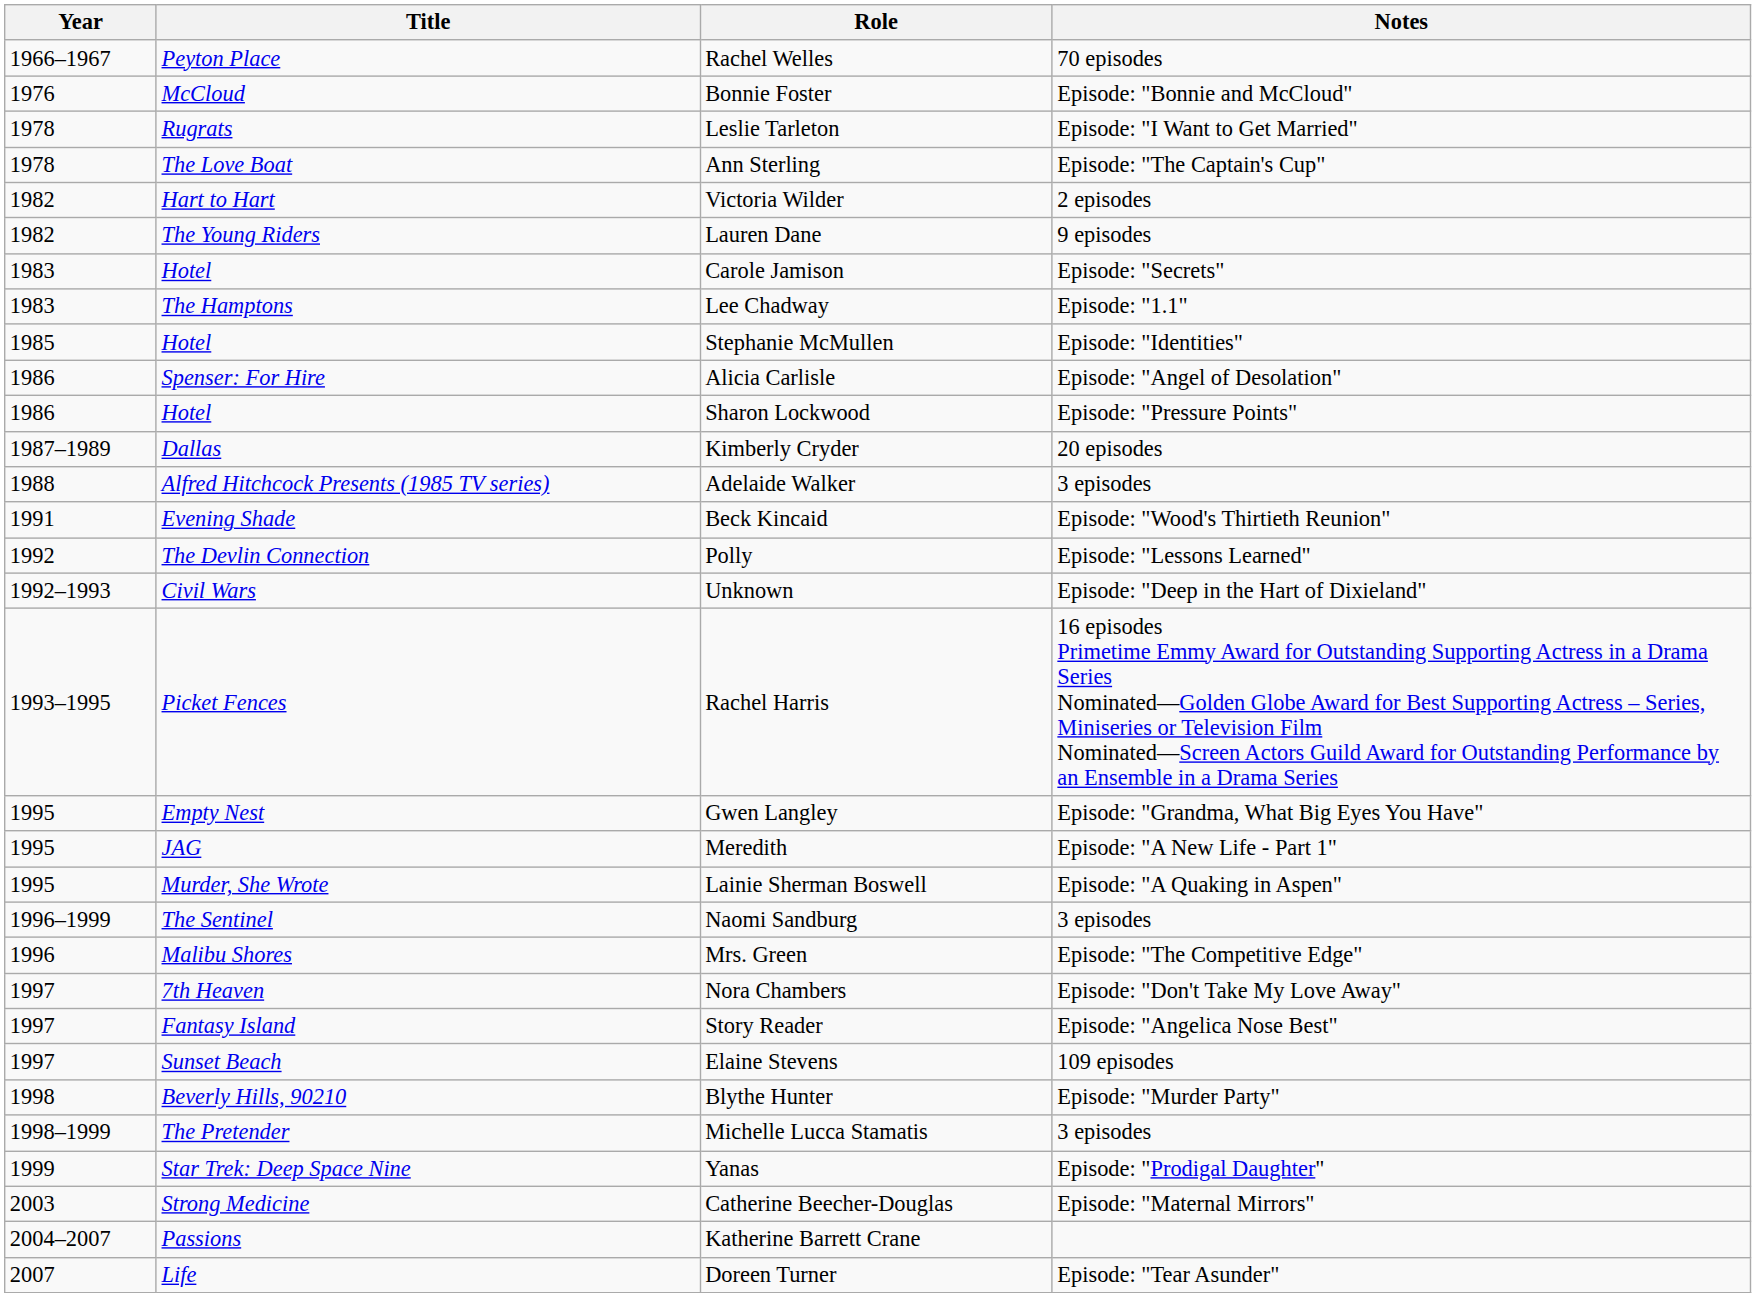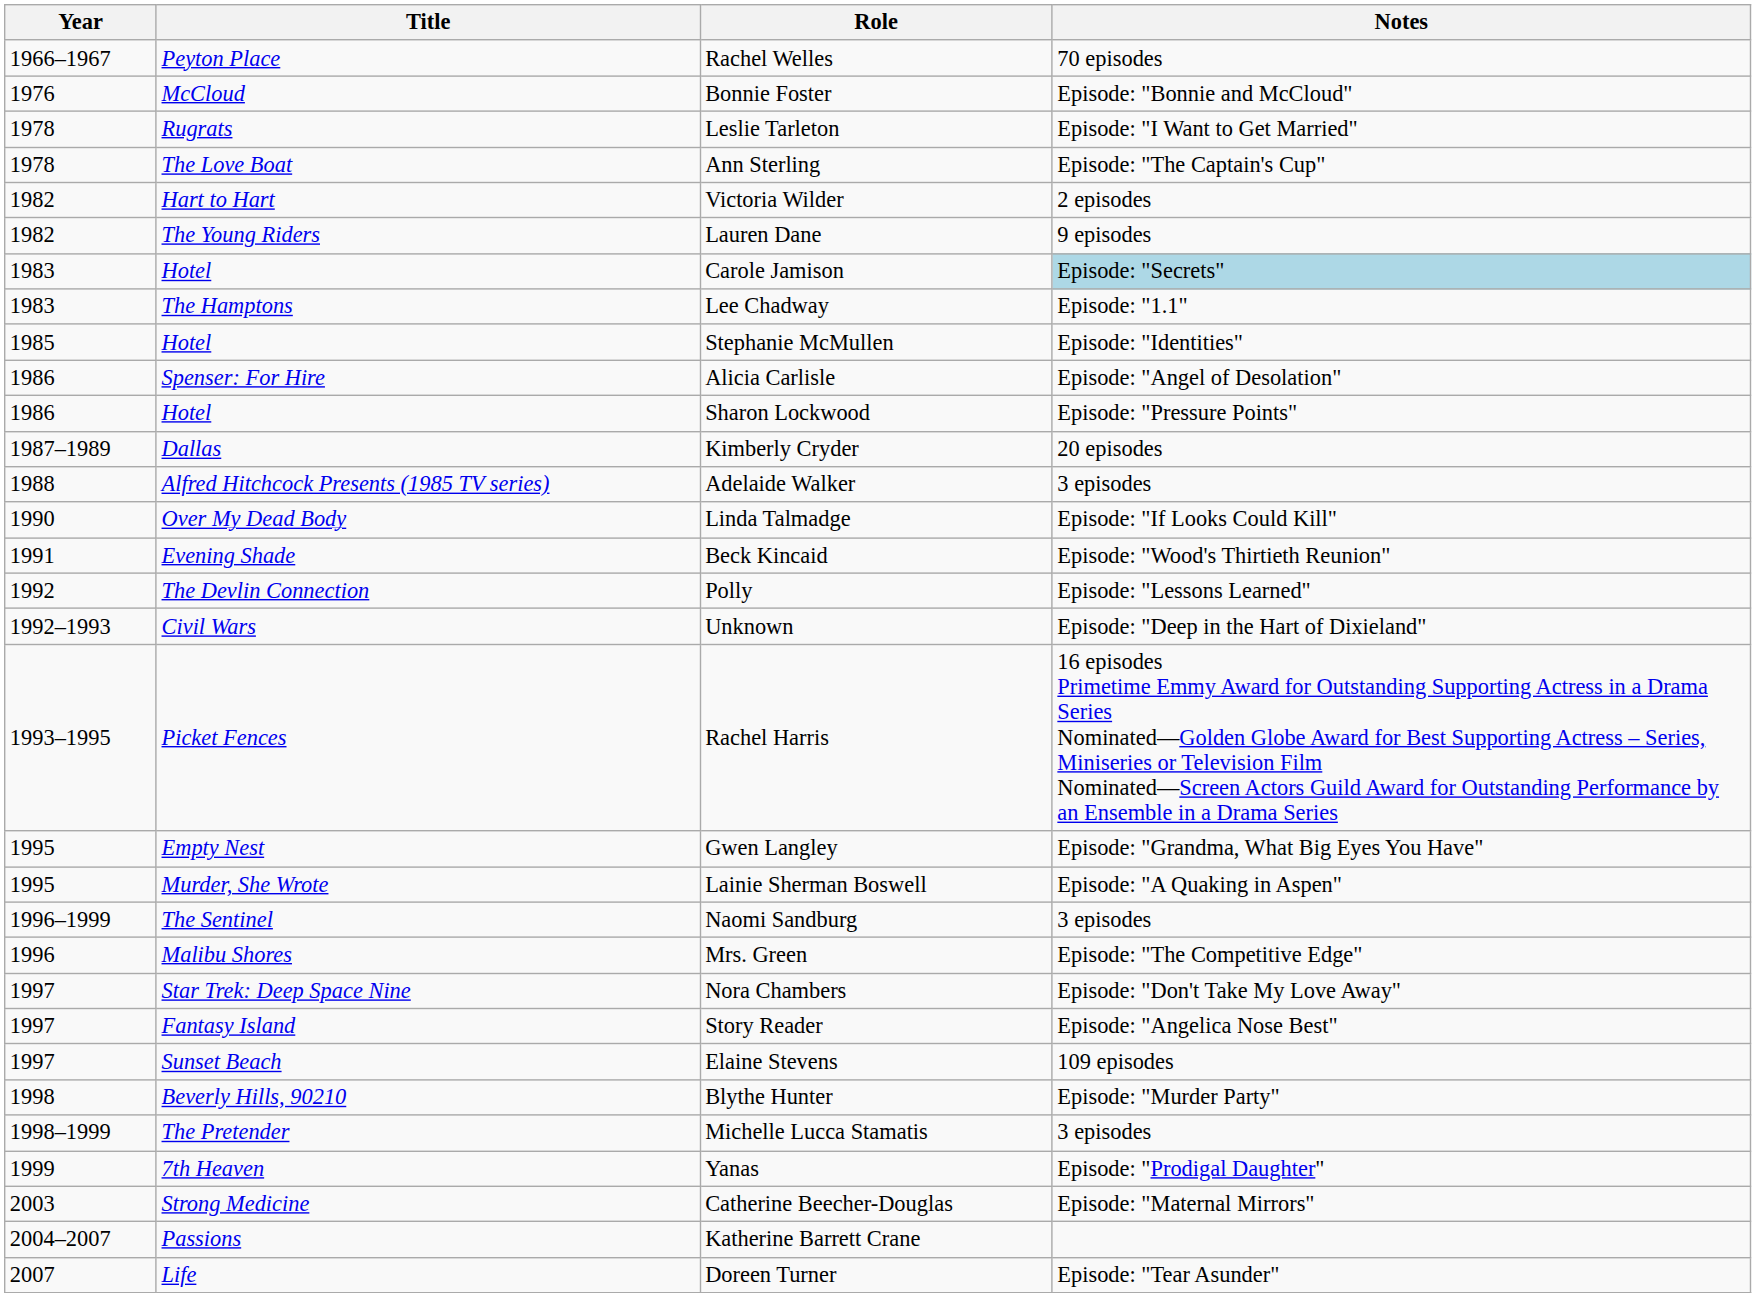 <table class="wikitable sortable">
 <tr>
 <th>Year</th>
 <th>Title</th>
 <th>Role</th>
 <th width="40%">Notes</th>
 </tr>
 <tr>
 <td>1966–1967</td>
 <td><em><a href='#'>Peyton Place</a></em></td>
 <td>Rachel Welles</td>
 <td>70 episodes</td>
 </tr>
 <tr>
 <td>1976</td>
 <td><em><a href='#'>McCloud</a></em></td>
 <td>Bonnie Foster</td>
 <td>Episode: "Bonnie and McCloud"</td>
 </tr>
 <tr>
 <td>1978</td>
 <td><em><a href='#'>Rugrats</a></em></td>
 <td>Leslie Tarleton</td>
 <td>Episode: "I Want to Get Married"</td>
 </tr>
 <tr>
 <td>1978</td>
 <td><em><a href='#'>The Love Boat</a></em></td>
 <td>Ann Sterling</td>
 <td>Episode: "The Captain's Cup"</td>
 </tr>
 <tr>
 <td>1982</td>
 <td><em><a href='#'>Hart to Hart</a></em></td>
 <td>Victoria Wilder</td>
 <td>2 episodes</td>
 </tr>
 <tr>
 <td>1982</td>
 <td><em><a href='#'>The Young Riders</a></em></td>
 <td>Lauren Dane</td>
 <td>9 episodes</td>
 </tr>
 <tr>
 <td>1983</td>
 <td><em><a href='#'>Hotel</a></em></td>
 <td>Carole Jamison</td>
-<td>Episode: "Secrets"</td>
+<td style="background: lightblue;">Episode: "Secrets"</td>
 </tr>
 <tr>
 <td>1983</td>
 <td><em><a href='#'>The Hamptons</a></em></td>
 <td>Lee Chadway</td>
 <td>Episode: "1.1"</td>
 </tr>
 <tr>
 <td>1985</td>
 <td><em><a href='#'>Hotel</a></em></td>
 <td>Stephanie McMullen</td>
 <td>Episode: "Identities"</td>
 </tr>
 <tr>
 <td>1986</td>
 <td><em><a href='#'>Spenser: For Hire</a></em></td>
 <td>Alicia Carlisle</td>
 <td>Episode: "Angel of Desolation"</td>
 </tr>
 <tr>
 <td>1986</td>
 <td><em><a href='#'>Hotel</a></em></td>
 <td>Sharon Lockwood</td>
 <td>Episode: "Pressure Points"</td>
 </tr>
 <tr>
 <td>1987–1989</td>
 <td><em><a href='#'>Dallas</a></em></td>
 <td>Kimberly Cryder</td>
 <td>20 episodes</td>
 </tr>
 <tr>
 <td>1988</td>
 <td><em><a href='#'>Alfred Hitchcock Presents (1985 TV series)</a></em></td>
 <td>Adelaide Walker</td>
 <td>3 episodes</td>
 </tr>
 <tr>
+<td>1990</td>
+<td><em><a href='#'>Over My Dead Body</a></em></td>
+<td>Linda Talmadge</td>
+<td>Episode: "If Looks Could Kill"</td>
+</tr>
+<tr>
 <td>1991</td>
 <td><em><a href='#'>Evening Shade</a></em></td>
 <td>Beck Kincaid</td>
 <td>Episode: "Wood's Thirtieth Reunion"</td>
 </tr>
 <tr>
 <td>1992</td>
 <td><em><a href='#'>The Devlin Connection</a></em></td>
 <td>Polly</td>
 <td>Episode: "Lessons Learned"</td>
 </tr>
 <tr>
 <td>1992–1993</td>
 <td><em><a href='#'>Civil Wars</a></em></td>
 <td>Unknown</td>
 <td>Episode: "Deep in the Hart of Dixieland"</td>
 </tr>
 <tr>
 <td>1993–1995</td>
 <td><em><a href='#'>Picket Fences</a></em></td>
 <td>Rachel Harris</td>
 <td>16 episodes<br><a href='#'>Primetime Emmy Award for Outstanding Supporting Actress in a Drama Series</a><br>Nominated—<a href='#'>Golden Globe Award for Best Supporting Actress – Series, Miniseries or Television Film</a><br>Nominated—<a href='#'>Screen Actors Guild Award for Outstanding Performance by an Ensemble in a Drama Series</a></td>
 </tr>
 <tr>
 <td>1995</td>
 <td><em><a href='#'>Empty Nest</a></em></td>
 <td>Gwen Langley</td>
 <td>Episode: "Grandma, What Big Eyes You Have"</td>
 </tr>
 <tr>
 <td>1995</td>
-<td><em><a href='#'>JAG</a></em></td>
-<td>Meredith</td>
-<td>Episode: "A New Life - Part 1"</td>
-</tr>
-<tr>
-<td>1995</td>
 <td><em><a href='#'>Murder, She Wrote</a></em></td>
 <td>Lainie Sherman Boswell</td>
 <td>Episode: "A Quaking in Aspen"</td>
 </tr>
 <tr>
 <td>1996–1999</td>
 <td><em><a href='#'>The Sentinel</a></em></td>
 <td>Naomi Sandburg</td>
 <td>3 episodes</td>
 </tr>
 <tr>
 <td>1996</td>
 <td><em><a href='#'>Malibu Shores</a></em></td>
 <td>Mrs. Green</td>
 <td>Episode: "The Competitive Edge"</td>
 </tr>
 <tr>
 <td>1997</td>
-<td><em><a href='#'>7th Heaven</a></em></td>
+<td><em><a href='#'>Star Trek: Deep Space Nine</a></em></td>
 <td>Nora Chambers</td>
 <td>Episode: "Don't Take My Love Away"</td>
 </tr>
 <tr>
 <td>1997</td>
 <td><em><a href='#'>Fantasy Island</a></em></td>
 <td>Story Reader</td>
 <td>Episode: "Angelica Nose Best"</td>
 </tr>
 <tr>
 <td>1997</td>
 <td><em><a href='#'>Sunset Beach</a></em></td>
 <td>Elaine Stevens</td>
 <td>109 episodes</td>
 </tr>
 <tr>
 <td>1998</td>
 <td><em><a href='#'>Beverly Hills, 90210</a></em></td>
 <td>Blythe Hunter</td>
 <td>Episode: "Murder Party"</td>
 </tr>
 <tr>
 <td>1998–1999</td>
 <td><em><a href='#'>The Pretender</a></em></td>
 <td>Michelle Lucca Stamatis</td>
 <td>3 episodes</td>
 </tr>
 <tr>
 <td>1999</td>
-<td><em><a href='#'>Star Trek: Deep Space Nine</a></em></td>
+<td><em><a href='#'>7th Heaven</a></em></td>
 <td>Yanas</td>
 <td>Episode: "<a href='#'>Prodigal Daughter</a>"</td>
 </tr>
 <tr>
 <td>2003</td>
 <td><em><a href='#'>Strong Medicine</a></em></td>
 <td>Catherine Beecher-Douglas</td>
 <td>Episode: "Maternal Mirrors"</td>
 </tr>
 <tr>
 <td>2004–2007</td>
 <td><em><a href='#'>Passions</a></em></td>
 <td>Katherine Barrett Crane</td>
 <td></td>
 </tr>
 <tr>
 <td>2007</td>
 <td><em><a href='#'>Life</a></em></td>
 <td>Doreen Turner</td>
 <td>Episode: "Tear Asunder"</td>
 </tr>
 <tr>
 </tr>
 </table>
